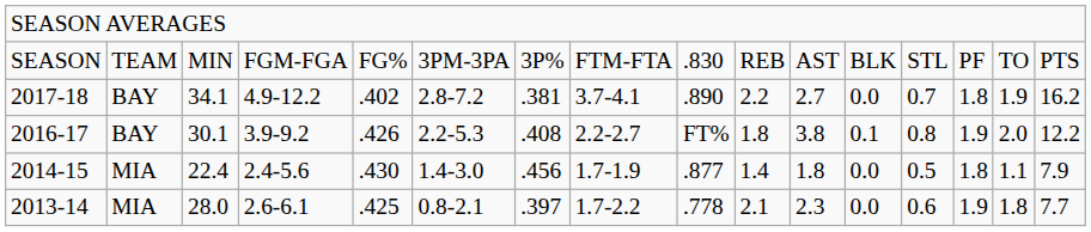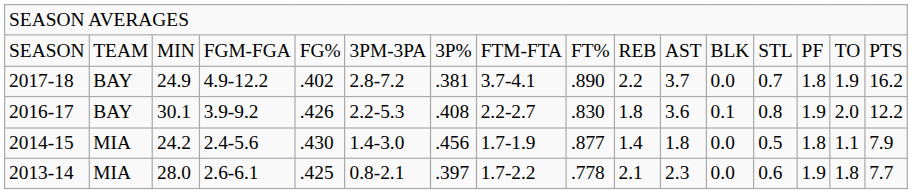 <table class="wikitable">
 <tr>
 <td colspan="16">SEASON AVERAGES</td>
 </tr>
 <tr>
 <td>SEASON</td>
 <td>TEAM</td>
 <td>MIN</td>
 <td>FGM-FGA</td>
 <td>FG%</td>
 <td>3PM-3PA</td>
 <td>3P%</td>
 <td>FTM-FTA</td>
-<td>.830</td>
+<td>FT%</td>
 <td>REB</td>
 <td>AST</td>
 <td>BLK</td>
 <td>STL</td>
 <td>PF</td>
 <td>TO</td>
 <td>PTS</td>
 </tr>
 <tr>
 <td>2017-18</td>
 <td>BAY</td>
-<td>34.1</td>
+<td>24.9</td>
 <td>4.9-12.2</td>
 <td>.402</td>
 <td>2.8-7.2</td>
 <td>.381</td>
 <td>3.7-4.1</td>
 <td>.890</td>
 <td>2.2</td>
-<td>2.7</td>
+<td>3.7</td>
 <td>0.0</td>
 <td>0.7</td>
 <td>1.8</td>
 <td>1.9</td>
 <td>16.2</td>
 </tr>
 <tr>
 <td>2016-17</td>
 <td>BAY</td>
 <td>30.1</td>
 <td>3.9-9.2</td>
 <td>.426</td>
 <td>2.2-5.3</td>
 <td>.408</td>
 <td>2.2-2.7</td>
-<td>FT%</td>
+<td>.830</td>
 <td>1.8</td>
-<td>3.8</td>
+<td>3.6</td>
 <td>0.1</td>
 <td>0.8</td>
 <td>1.9</td>
 <td>2.0</td>
 <td>12.2</td>
 </tr>
 <tr>
 <td>2014-15</td>
 <td>MIA</td>
-<td>22.4</td>
+<td>24.2</td>
 <td>2.4-5.6</td>
 <td>.430</td>
 <td>1.4-3.0</td>
 <td>.456</td>
 <td>1.7-1.9</td>
 <td>.877</td>
 <td>1.4</td>
 <td>1.8</td>
 <td>0.0</td>
 <td>0.5</td>
 <td>1.8</td>
 <td>1.1</td>
 <td>7.9</td>
 </tr>
 <tr>
 <td>2013-14</td>
 <td>MIA</td>
 <td>28.0</td>
 <td>2.6-6.1</td>
 <td>.425</td>
 <td>0.8-2.1</td>
 <td>.397</td>
 <td>1.7-2.2</td>
 <td>.778</td>
 <td>2.1</td>
 <td>2.3</td>
 <td>0.0</td>
 <td>0.6</td>
 <td>1.9</td>
 <td>1.8</td>
 <td>7.7</td>
 </tr>
 </table>
